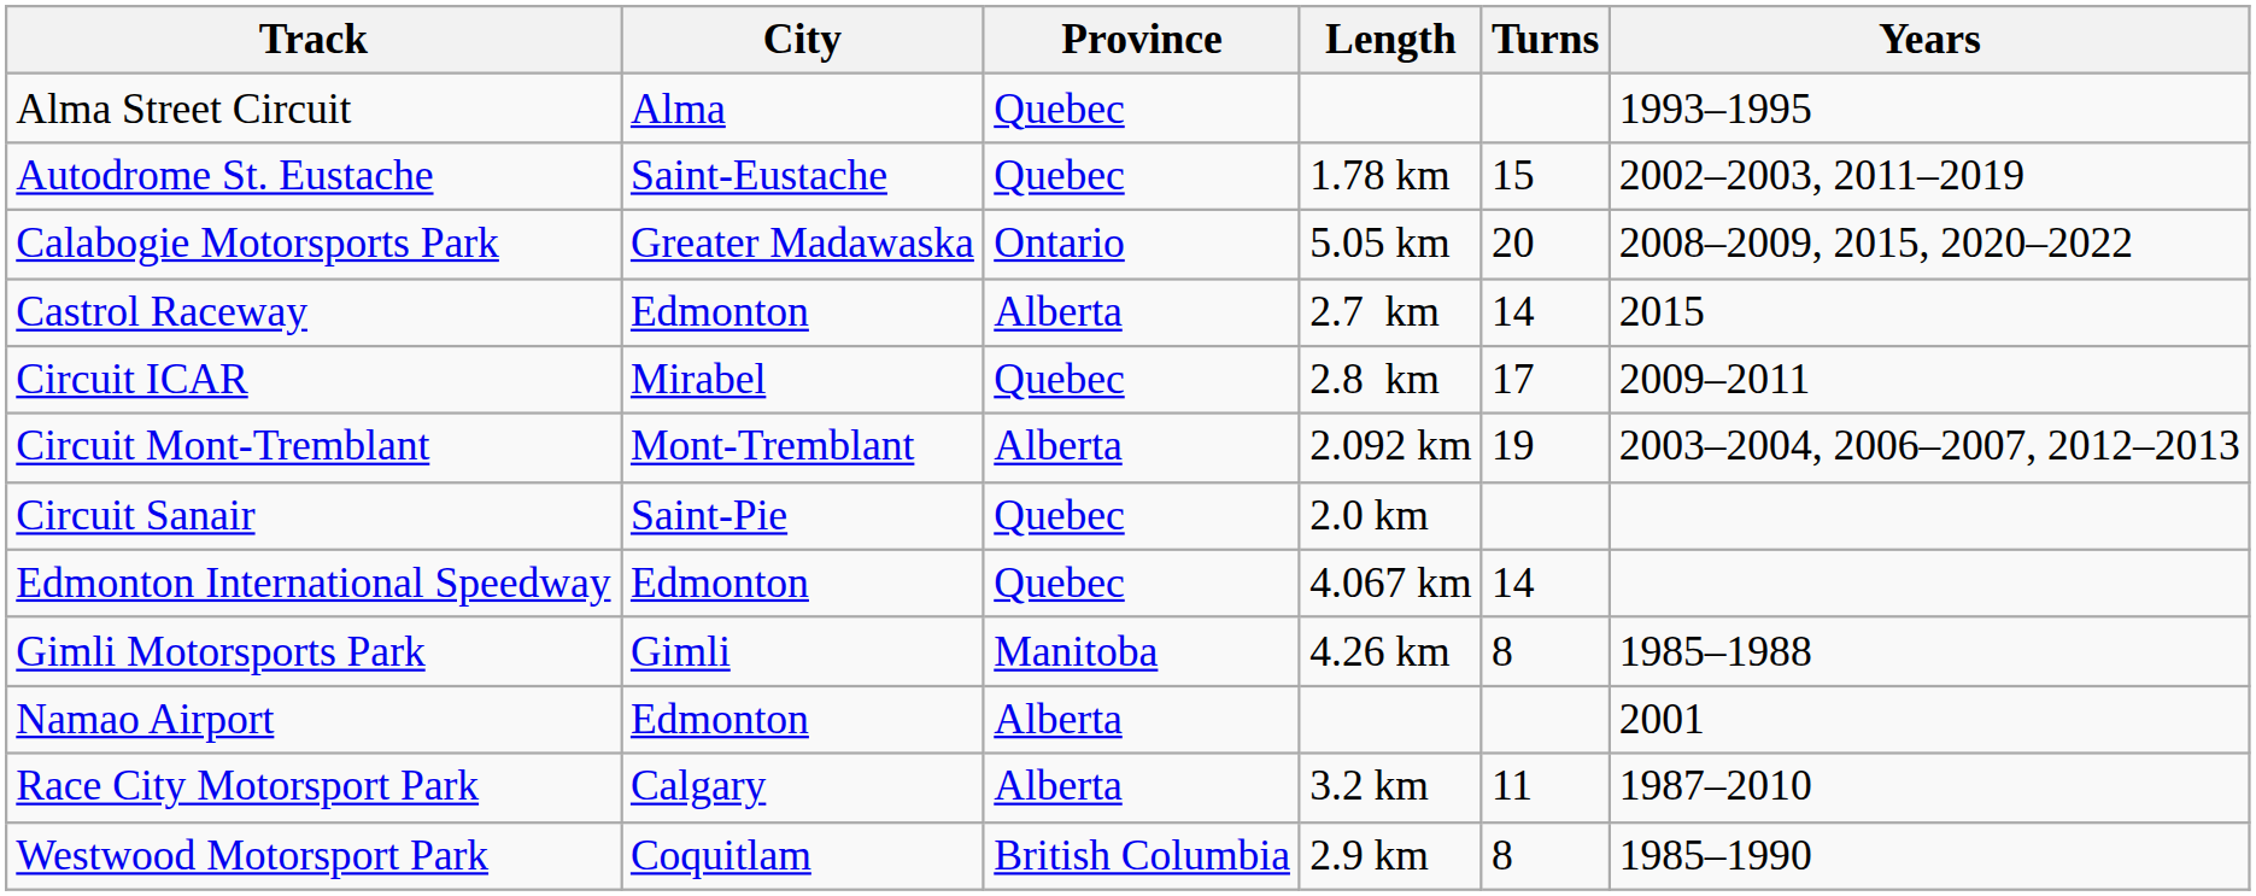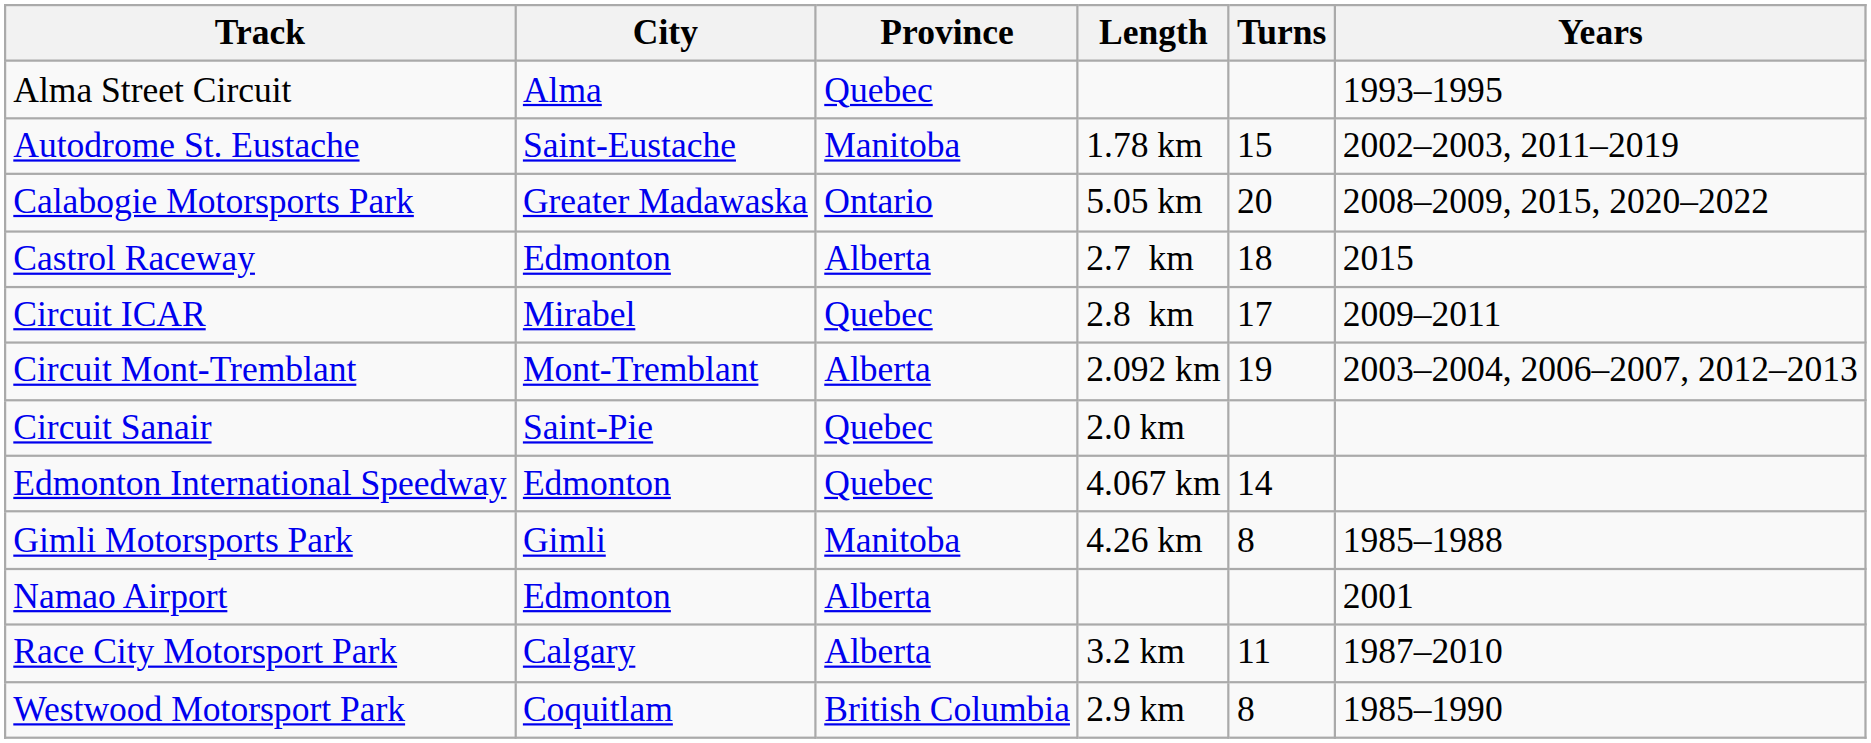 <table class="wikitable sortable">
 <tr>
 <th>Track</th>
 <th>City</th>
 <th>Province</th>
 <th>Length</th>
 <th>Turns</th>
 <th>Years</th>
 </tr>
 <tr>
 <td>Alma Street Circuit</td>
 <td><a href='#'>Alma</a></td>
 <td><a href='#'>Quebec</a></td>
 <td></td>
 <td></td>
 <td>1993–1995</td>
 </tr>
 <tr>
 <td><a href='#'>Autodrome St. Eustache</a></td>
 <td><a href='#'>Saint-Eustache</a></td>
-<td><a href='#'>Quebec</a></td>
+<td><a href='#'>Manitoba</a></td>
 <td>1.78 km</td>
 <td>15</td>
 <td>2002–2003, 2011–2019</td>
 </tr>
 <tr>
 <td><a href='#'>Calabogie Motorsports Park</a></td>
 <td><a href='#'>Greater Madawaska</a></td>
 <td><a href='#'>Ontario</a></td>
 <td>5.05 km</td>
 <td>20</td>
 <td>2008–2009, 2015, 2020–2022</td>
 </tr>
 <tr>
 <td><a href='#'>Castrol Raceway</a></td>
 <td><a href='#'>Edmonton</a></td>
 <td><a href='#'>Alberta</a></td>
 <td>2.7  km</td>
-<td>14</td>
+<td>18</td>
 <td>2015</td>
 </tr>
 <tr>
 <td><a href='#'>Circuit ICAR</a></td>
 <td><a href='#'>Mirabel</a></td>
 <td><a href='#'>Quebec</a></td>
 <td>2.8  km</td>
 <td>17</td>
 <td>2009–2011</td>
 </tr>
 <tr>
 <td><a href='#'>Circuit Mont-Tremblant</a></td>
 <td><a href='#'>Mont-Tremblant</a></td>
 <td><a href='#'>Alberta</a></td>
 <td>2.092 km</td>
 <td>19</td>
 <td>2003–2004, 2006–2007, 2012–2013</td>
 </tr>
 <tr>
 <td><a href='#'>Circuit Sanair</a></td>
 <td><a href='#'>Saint-Pie</a></td>
 <td><a href='#'>Quebec</a></td>
 <td>2.0 km</td>
 <td></td>
 <td></td>
 </tr>
 <tr>
 <td><a href='#'>Edmonton International Speedway</a></td>
 <td><a href='#'>Edmonton</a></td>
 <td><a href='#'>Quebec</a></td>
 <td>4.067 km</td>
 <td>14</td>
 <td></td>
 </tr>
 <tr>
 <td><a href='#'>Gimli Motorsports Park</a></td>
 <td><a href='#'>Gimli</a></td>
 <td><a href='#'>Manitoba</a></td>
 <td>4.26 km</td>
 <td>8</td>
 <td>1985–1988</td>
 </tr>
 <tr>
 <td><a href='#'>Namao Airport</a></td>
 <td><a href='#'>Edmonton</a></td>
 <td><a href='#'>Alberta</a></td>
 <td></td>
 <td></td>
 <td>2001</td>
 </tr>
 <tr>
 <td><a href='#'>Race City Motorsport Park</a></td>
 <td><a href='#'>Calgary</a></td>
 <td><a href='#'>Alberta</a></td>
 <td>3.2 km</td>
 <td>11</td>
 <td>1987–2010</td>
 </tr>
 <tr>
 <td><a href='#'>Westwood Motorsport Park</a></td>
 <td><a href='#'>Coquitlam</a></td>
 <td><a href='#'>British Columbia</a></td>
 <td>2.9 km</td>
 <td>8</td>
 <td>1985–1990</td>
 </tr>
 </table>
